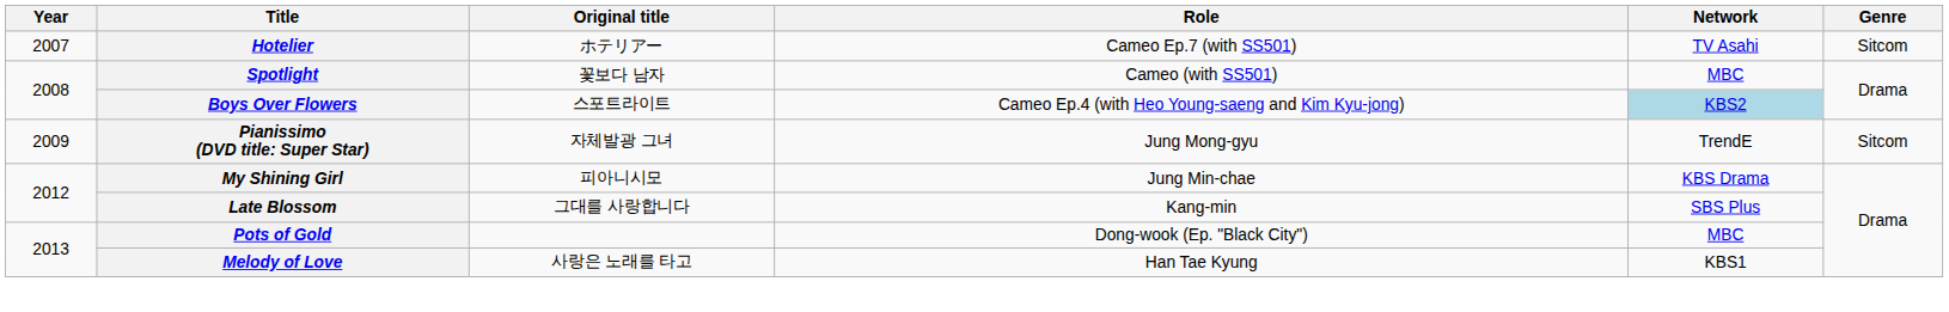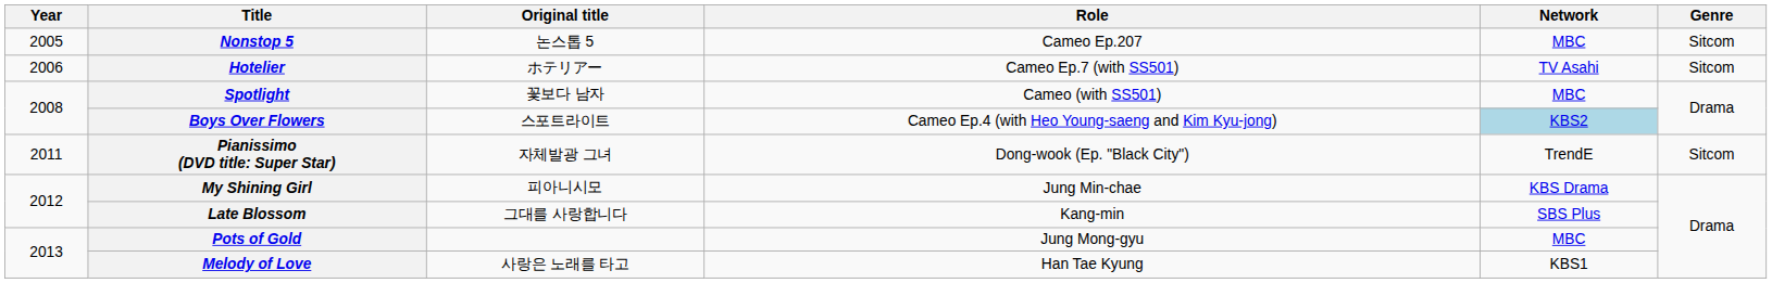 <table class="wikitable"  style="width:95%; text-align:center;">
 <tr>
 <th>Year</th>
 <th>Title</th>
 <th>Original title</th>
 <th>Role</th>
 <th>Network</th>
 <th>Genre</th>
 </tr>
 <tr>
-<td>2007</td>
+<td>2005</td>
+<th style=row><em><a href='#'>Nonstop 5</a></em></th>
+<td>논스톱 5</td>
+<td>Cameo Ep.207</td>
+<td><a href='#'>MBC</a></td>
+<td>Sitcom</td>
+</tr>
+<tr>
+<td>2006</td>
 <th style=row><em><a href='#'>Hotelier</a></em></th>
 <td>ホテリアー</td>
 <td>Cameo Ep.7 (with <a href='#'>SS501</a>)</td>
 <td><a href='#'>TV Asahi</a></td>
 <td>Sitcom</td>
 </tr>
 <tr>
 <td rowspan="2">2008</td>
 <th style=row><em><a href='#'>Spotlight</a></em></th>
 <td>꽃보다 남자</td>
 <td>Cameo (with <a href='#'>SS501</a>)</td>
 <td><a href='#'>MBC</a></td>
 <td rowspan="2">Drama</td>
 </tr>
 <tr>
 <th style=row><em><a href='#'>Boys Over Flowers</a></em></th>
 <td>스포트라이트</td>
 <td>Cameo Ep.4 (with <a href='#'>Heo Young-saeng</a> and <a href='#'>Kim Kyu-jong</a>)</td>
 <td style="background: lightblue;"><a href='#'>KBS2</a></td>
 </tr>
 <tr>
-<td>2009</td>
+<td>2011</td>
 <th style=row><em>Pianissimo</em> <br><em>(DVD title: Super Star)</em></th>
 <td>자체발광 그녀</td>
-<td>Jung Mong-gyu</td>
+<td>Dong-wook (Ep. "Black City")</td>
 <td>TrendE</td>
 <td>Sitcom</td>
 </tr>
 <tr>
 <td rowspan="2">2012</td>
 <th style=row><em>My Shining Girl</em></th>
 <td>피아니시모</td>
 <td>Jung Min-chae</td>
 <td><a href='#'>KBS Drama</a></td>
 <td rowspan="4">Drama</td>
 </tr>
 <tr>
 <th style=row><em>Late Blossom</em></th>
 <td>그대를 사랑합니다</td>
 <td>Kang-min</td>
 <td><a href='#'>SBS Plus</a></td>
 </tr>
 <tr>
 <td rowspan="2">2013</td>
 <th style=row><em><a href='#'>Pots of Gold</a></em></th>
 <td></td>
-<td>Dong-wook (Ep. "Black City")</td>
+<td>Jung Mong-gyu</td>
 <td><a href='#'>MBC</a></td>
 </tr>
 <tr>
 <th style=row><em><a href='#'>Melody of Love</a></em></th>
 <td>사랑은 노래를 타고</td>
 <td>Han Tae Kyung</td>
 <td>KBS1</td>
 </tr>
 </table>
